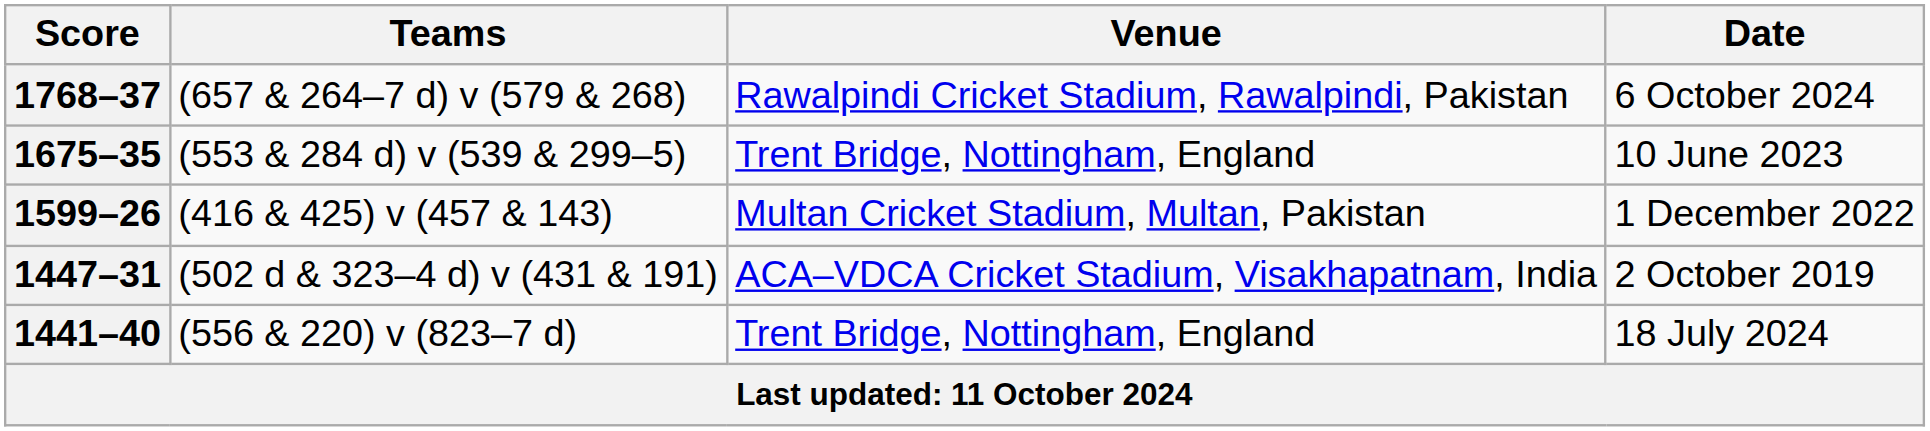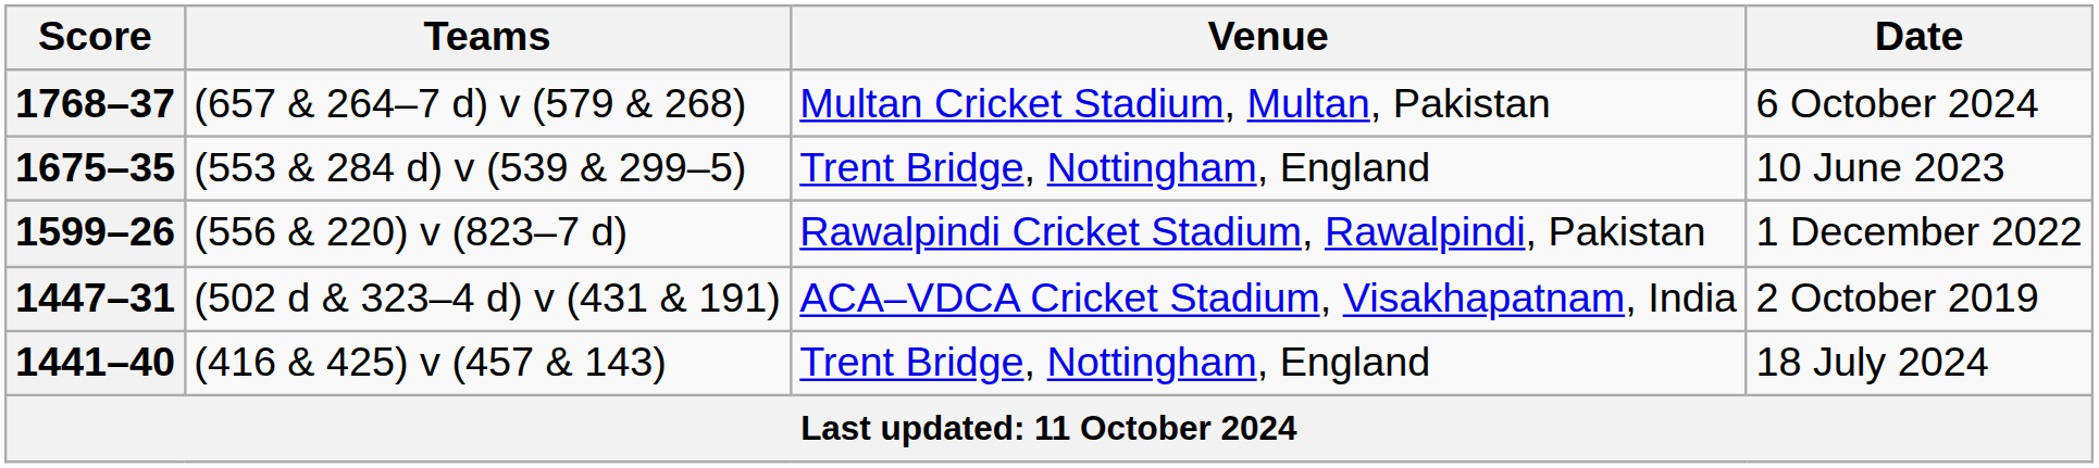 <table class="wikitable sortable">
 <tr>
 <th>Score</th>
 <th>Teams</th>
 <th>Venue</th>
 <th>Date</th>
 </tr>
 <tr>
 <th>1768–37</th>
 <td> (657 & 264–7 d)  v  (579 & 268)</td>
-<td><a href='#'>Rawalpindi Cricket Stadium</a>, <a href='#'>Rawalpindi</a>, Pakistan</td>
+<td><a href='#'>Multan Cricket Stadium</a>, <a href='#'>Multan</a>, Pakistan</td>
 <td>6 October 2024</td>
 </tr>
 <tr>
 <th>1675–35</th>
 <td> (553 & 284 d) v  (539 & 299–5)</td>
 <td><a href='#'>Trent Bridge</a>, <a href='#'>Nottingham</a>, England</td>
 <td>10 June 2023</td>
 </tr>
 <tr>
 <th>1599–26</th>
-<td> (416 & 425) v  (457 & 143)</td>
-<td><a href='#'>Multan Cricket Stadium</a>, <a href='#'>Multan</a>, Pakistan</td>
+<td> (556 & 220) v  (823–7 d)</td>
+<td><a href='#'>Rawalpindi Cricket Stadium</a>, <a href='#'>Rawalpindi</a>, Pakistan</td>
 <td>1 December 2022</td>
 </tr>
 <tr>
 <th>1447–31</th>
 <td> (502 d & 323–4 d) v  (431 & 191)</td>
 <td><a href='#'>ACA–VDCA Cricket Stadium</a>, <a href='#'>Visakhapatnam</a>, India</td>
 <td>2 October 2019</td>
 </tr>
 <tr>
 <th>1441–40</th>
-<td> (556 & 220) v  (823–7 d)</td>
+<td> (416 & 425) v  (457 & 143)</td>
 <td><a href='#'>Trent Bridge</a>, <a href='#'>Nottingham</a>, England</td>
 <td>18 July 2024</td>
 </tr>
 <tr>
 <th colspan="6"><small>Last updated: 11 October 2024</small></th>
 </tr>
 </table>
